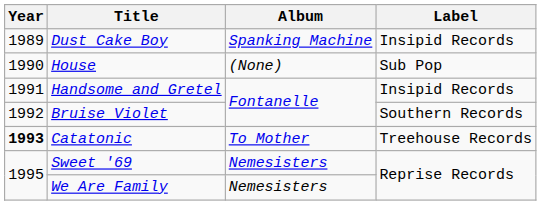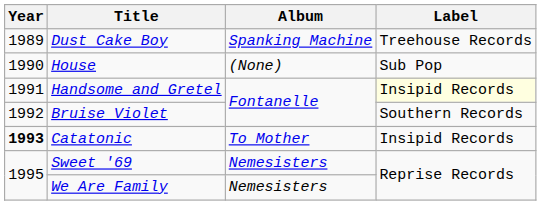 <table class="wikitable">
 <tr>
 <th>Year</th>
 <th>Title</th>
 <th>Album</th>
 <th>Label</th>
 </tr>
 <tr>
 <td>1989</td>
 <td><em><a href='#'>Dust Cake Boy</a></em></td>
 <td><em><a href='#'>Spanking Machine</a></em></td>
-<td>Insipid Records</td>
+<td>Treehouse Records</td>
 </tr>
 <tr>
 <td>1990</td>
 <td><em><a href='#'>House</a></em></td>
 <td><em>(None)</em></td>
 <td>Sub Pop</td>
 </tr>
 <tr>
 <td>1991</td>
 <td><em><a href='#'>Handsome and Gretel</a></em></td>
 <td rowspan="2"><em><a href='#'>Fontanelle</a></em></td>
-<td>Insipid Records</td>
+<td style="background: lightyellow;">Insipid Records</td>
 </tr>
 <tr>
 <td>1992</td>
 <td><em><a href='#'>Bruise Violet</a></em></td>
 <td>Southern Records</td>
 </tr>
 <tr>
 <td><strong>1993</strong></td>
 <td><em><a href='#'>Catatonic</a></em></td>
 <td><em><a href='#'>To Mother</a></em></td>
-<td>Treehouse Records</td>
+<td>Insipid Records</td>
 </tr>
 <tr>
 <td rowspan="2">1995</td>
 <td><em><a href='#'>Sweet '69</a></em></td>
 <td><em><a href='#'>Nemesisters</a></em></td>
 <td rowspan="2">Reprise Records</td>
 </tr>
 <tr>
 <td><em><a href='#'>We Are Family</a></em></td>
 <td><em>Nemesisters</em></td>
 </tr>
 </table>
